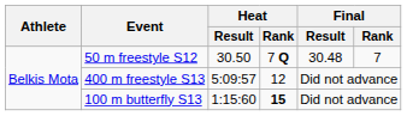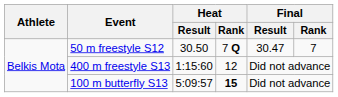 <table class="wikitable" style="font-size:90%">
 <tr>
 <th rowspan="2">Athlete</th>
 <th rowspan="2">Event</th>
 <th colspan=2>Heat</th>
 <th colspan=2>Final</th>
 </tr>
 <tr style="font-size:95%">
 <th>Result</th>
 <th>Rank</th>
 <th>Result</th>
 <th>Rank</th>
 </tr>
 <tr align=center>
 <td align=left rowspan=3><a href='#'>Belkis Mota</a></td>
 <td align=left><a href='#'>50 m freestyle S12</a></td>
 <td>30.50</td>
 <td>7 <strong>Q</strong></td>
-<td>30.48</td>
+<td>30.47</td>
 <td>7</td>
 </tr>
 <tr align=center>
 <td align=left><a href='#'>400 m freestyle S13</a></td>
-<td>5:09:57</td>
+<td>1:15:60</td>
 <td>12</td>
 <td colspan=2>Did not advance</td>
 </tr>
 <tr align=center>
 <td align=left><a href='#'>100 m butterfly S13</a></td>
-<td>1:15:60</td>
+<td>5:09:57</td>
 <td><strong>15</strong></td>
 <td colspan=2>Did not advance</td>
 </tr>
 </table>
